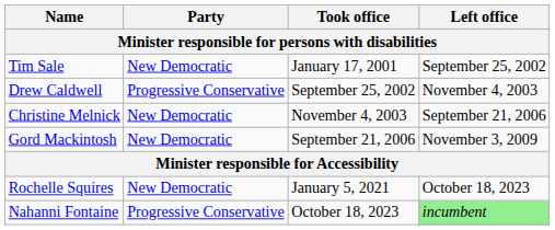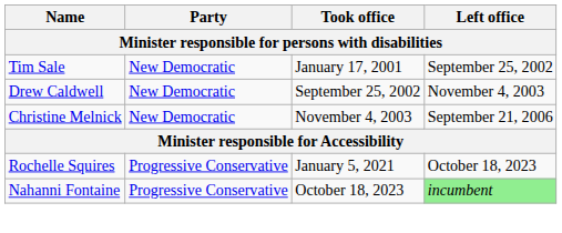 <table class="wikitable">
 <tr>
 <th><strong>Name</strong></th>
 <th><strong>Party</strong></th>
 <th><strong>Took office</strong></th>
 <th><strong>Left office</strong></th>
 </tr>
 <tr>
 <th colspan="4">Minister responsible for persons with disabilities</th>
 </tr>
 <tr>
 <td><a href='#'>Tim Sale</a></td>
 <td><a href='#'>New Democratic</a></td>
 <td>January 17, 2001</td>
 <td>September 25, 2002</td>
 </tr>
 <tr>
 <td><a href='#'>Drew Caldwell</a></td>
-<td><a href='#'>Progressive Conservative</a></td>
+<td><a href='#'>New Democratic</a></td>
 <td>September 25, 2002</td>
 <td>November 4, 2003</td>
 </tr>
 <tr>
 <td><a href='#'>Christine Melnick</a></td>
 <td><a href='#'>New Democratic</a></td>
 <td>November 4, 2003</td>
 <td>September 21, 2006</td>
 </tr>
 <tr>
-<td><a href='#'>Gord Mackintosh</a></td>
-<td><a href='#'>New Democratic</a></td>
-<td>September 21, 2006</td>
-<td>November 3, 2009</td>
-</tr>
-<tr>
 <th colspan="4">Minister responsible for Accessibility</th>
 </tr>
 <tr>
 <td><a href='#'>Rochelle Squires</a></td>
-<td><a href='#'>New Democratic</a></td>
+<td><a href='#'>Progressive Conservative</a></td>
 <td>January 5, 2021</td>
 <td>October 18, 2023</td>
 </tr>
 <tr>
 <td><a href='#'>Nahanni Fontaine</a></td>
 <td><a href='#'>Progressive Conservative</a></td>
 <td>October 18, 2023</td>
 <td style="background: lightgreen;"><em>incumbent</em></td>
 </tr>
 </table>
